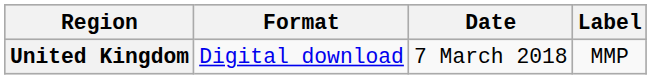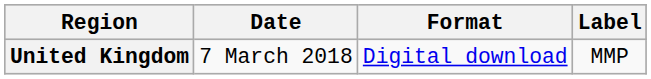 <table class="wikitable plainrowheaders" style="text-align:center;">
 <tr>
 <th>Region</th>
+<th>Date</th>
 <th>Format</th>
-<th>Date</th>
 <th>Label</th>
 </tr>
 <tr>
 <th scope="row">United Kingdom</th>
+<td>7 March 2018</td>
 <td><a href='#'>Digital download</a></td>
-<td>7 March 2018</td>
 <td>MMP</td>
 </tr>
 </table>
